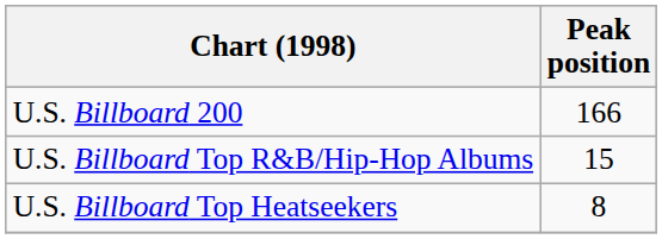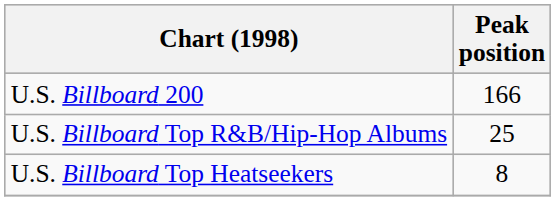 <table class="wikitable sortable">
 <tr>
 <th align="left">Chart (1998)</th>
 <th align="left">Peak<br>position</th>
 </tr>
 <tr>
 <td align="left">U.S. <a href='#'><em>Billboard</em> 200</a></td>
 <td align="center">166</td>
 </tr>
 <tr>
 <td align="left">U.S. <a href='#'><em>Billboard</em> Top R&B/Hip-Hop Albums</a></td>
-<td align="center">15</td>
+<td align="center">25</td>
 </tr>
 <tr>
 <td align="left">U.S. <a href='#'><em>Billboard</em> Top Heatseekers</a></td>
 <td align="center">8</td>
 </tr>
 <tr>
 </tr>
 </table>
